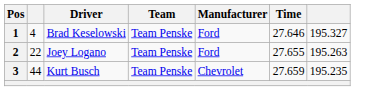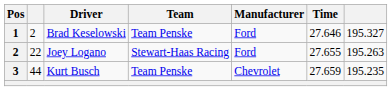 <table class="wikitable" style="font-size:95%">
 <tr>
 <th>Pos</th>
 <th></th>
 <th>Driver</th>
 <th>Team</th>
 <th>Manufacturer</th>
 <th>Time</th>
 <th></th>
 </tr>
 <tr>
 <th>1</th>
-<td>4</td>
+<td>2</td>
 <td><a href='#'>Brad Keselowski</a></td>
 <td><a href='#'>Team Penske</a></td>
 <td><a href='#'>Ford</a></td>
 <td>27.646</td>
 <td>195.327</td>
 </tr>
 <tr>
 <th>2</th>
 <td>22</td>
 <td><a href='#'>Joey Logano</a></td>
-<td><a href='#'>Team Penske</a></td>
+<td><a href='#'>Stewart-Haas Racing</a></td>
 <td><a href='#'>Ford</a></td>
 <td>27.655</td>
 <td>195.263</td>
 </tr>
 <tr>
 <th>3</th>
 <td>44</td>
 <td><a href='#'>Kurt Busch</a></td>
 <td><a href='#'>Team Penske</a></td>
 <td><a href='#'>Chevrolet</a></td>
 <td>27.659</td>
 <td>195.235</td>
 </tr>
 <tr>
 <th colspan="7"></th>
 </tr>
 </table>
